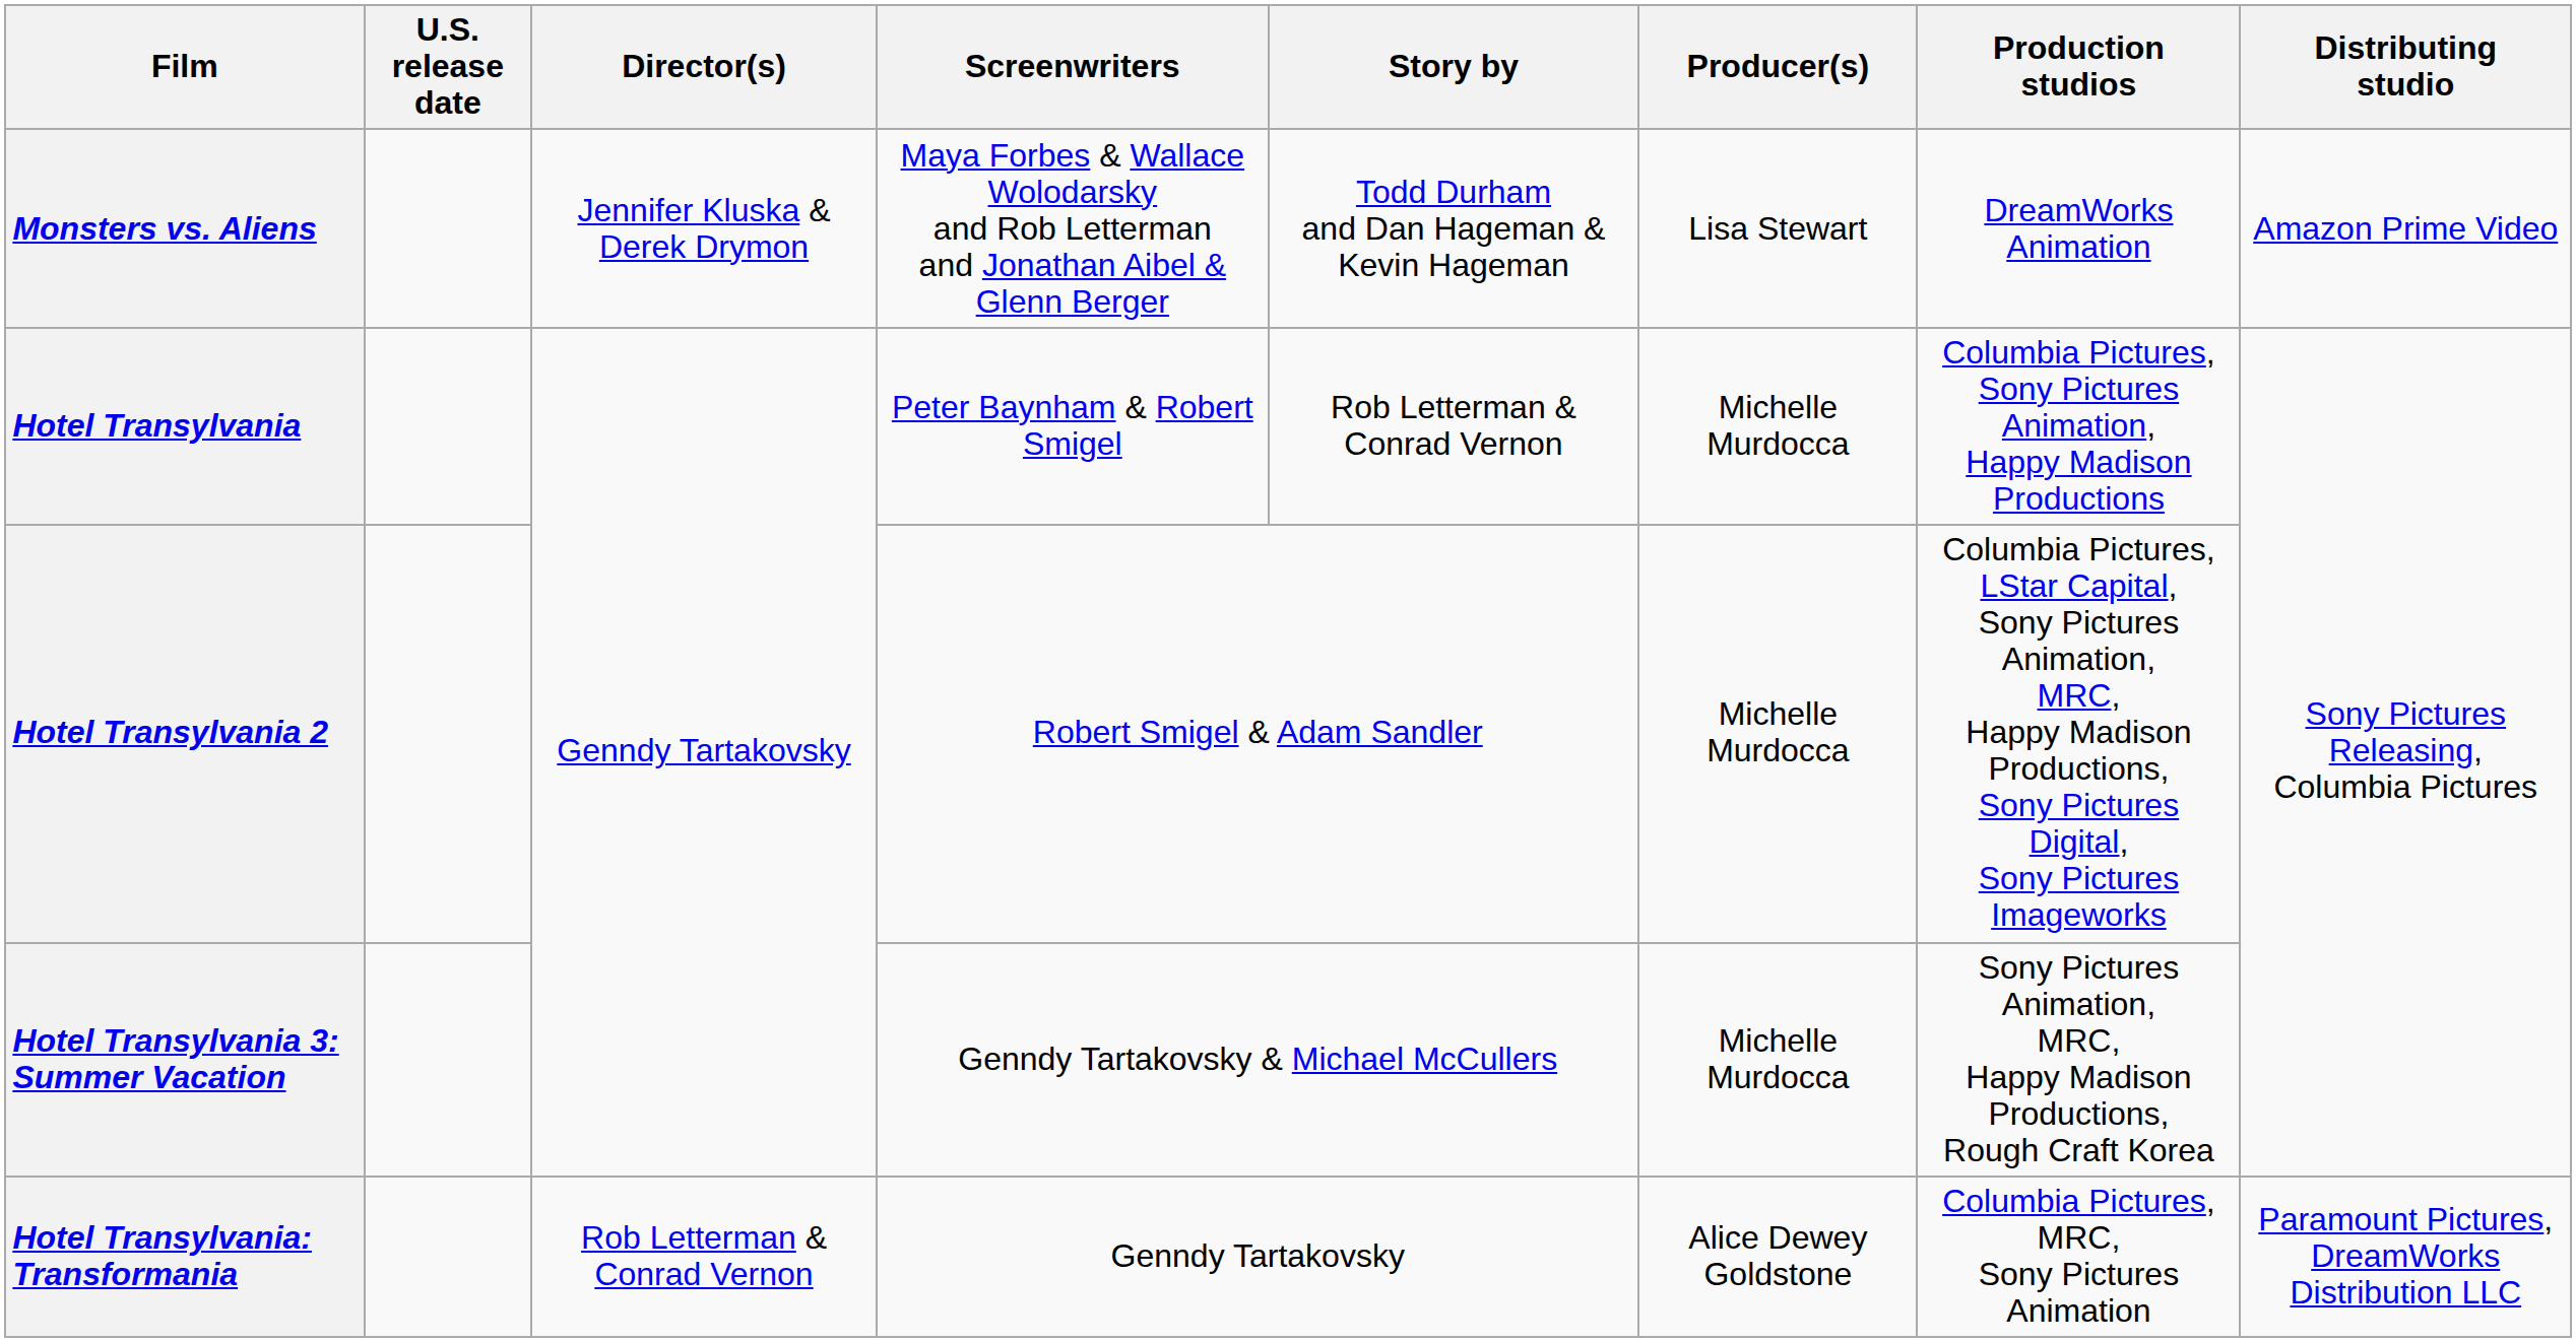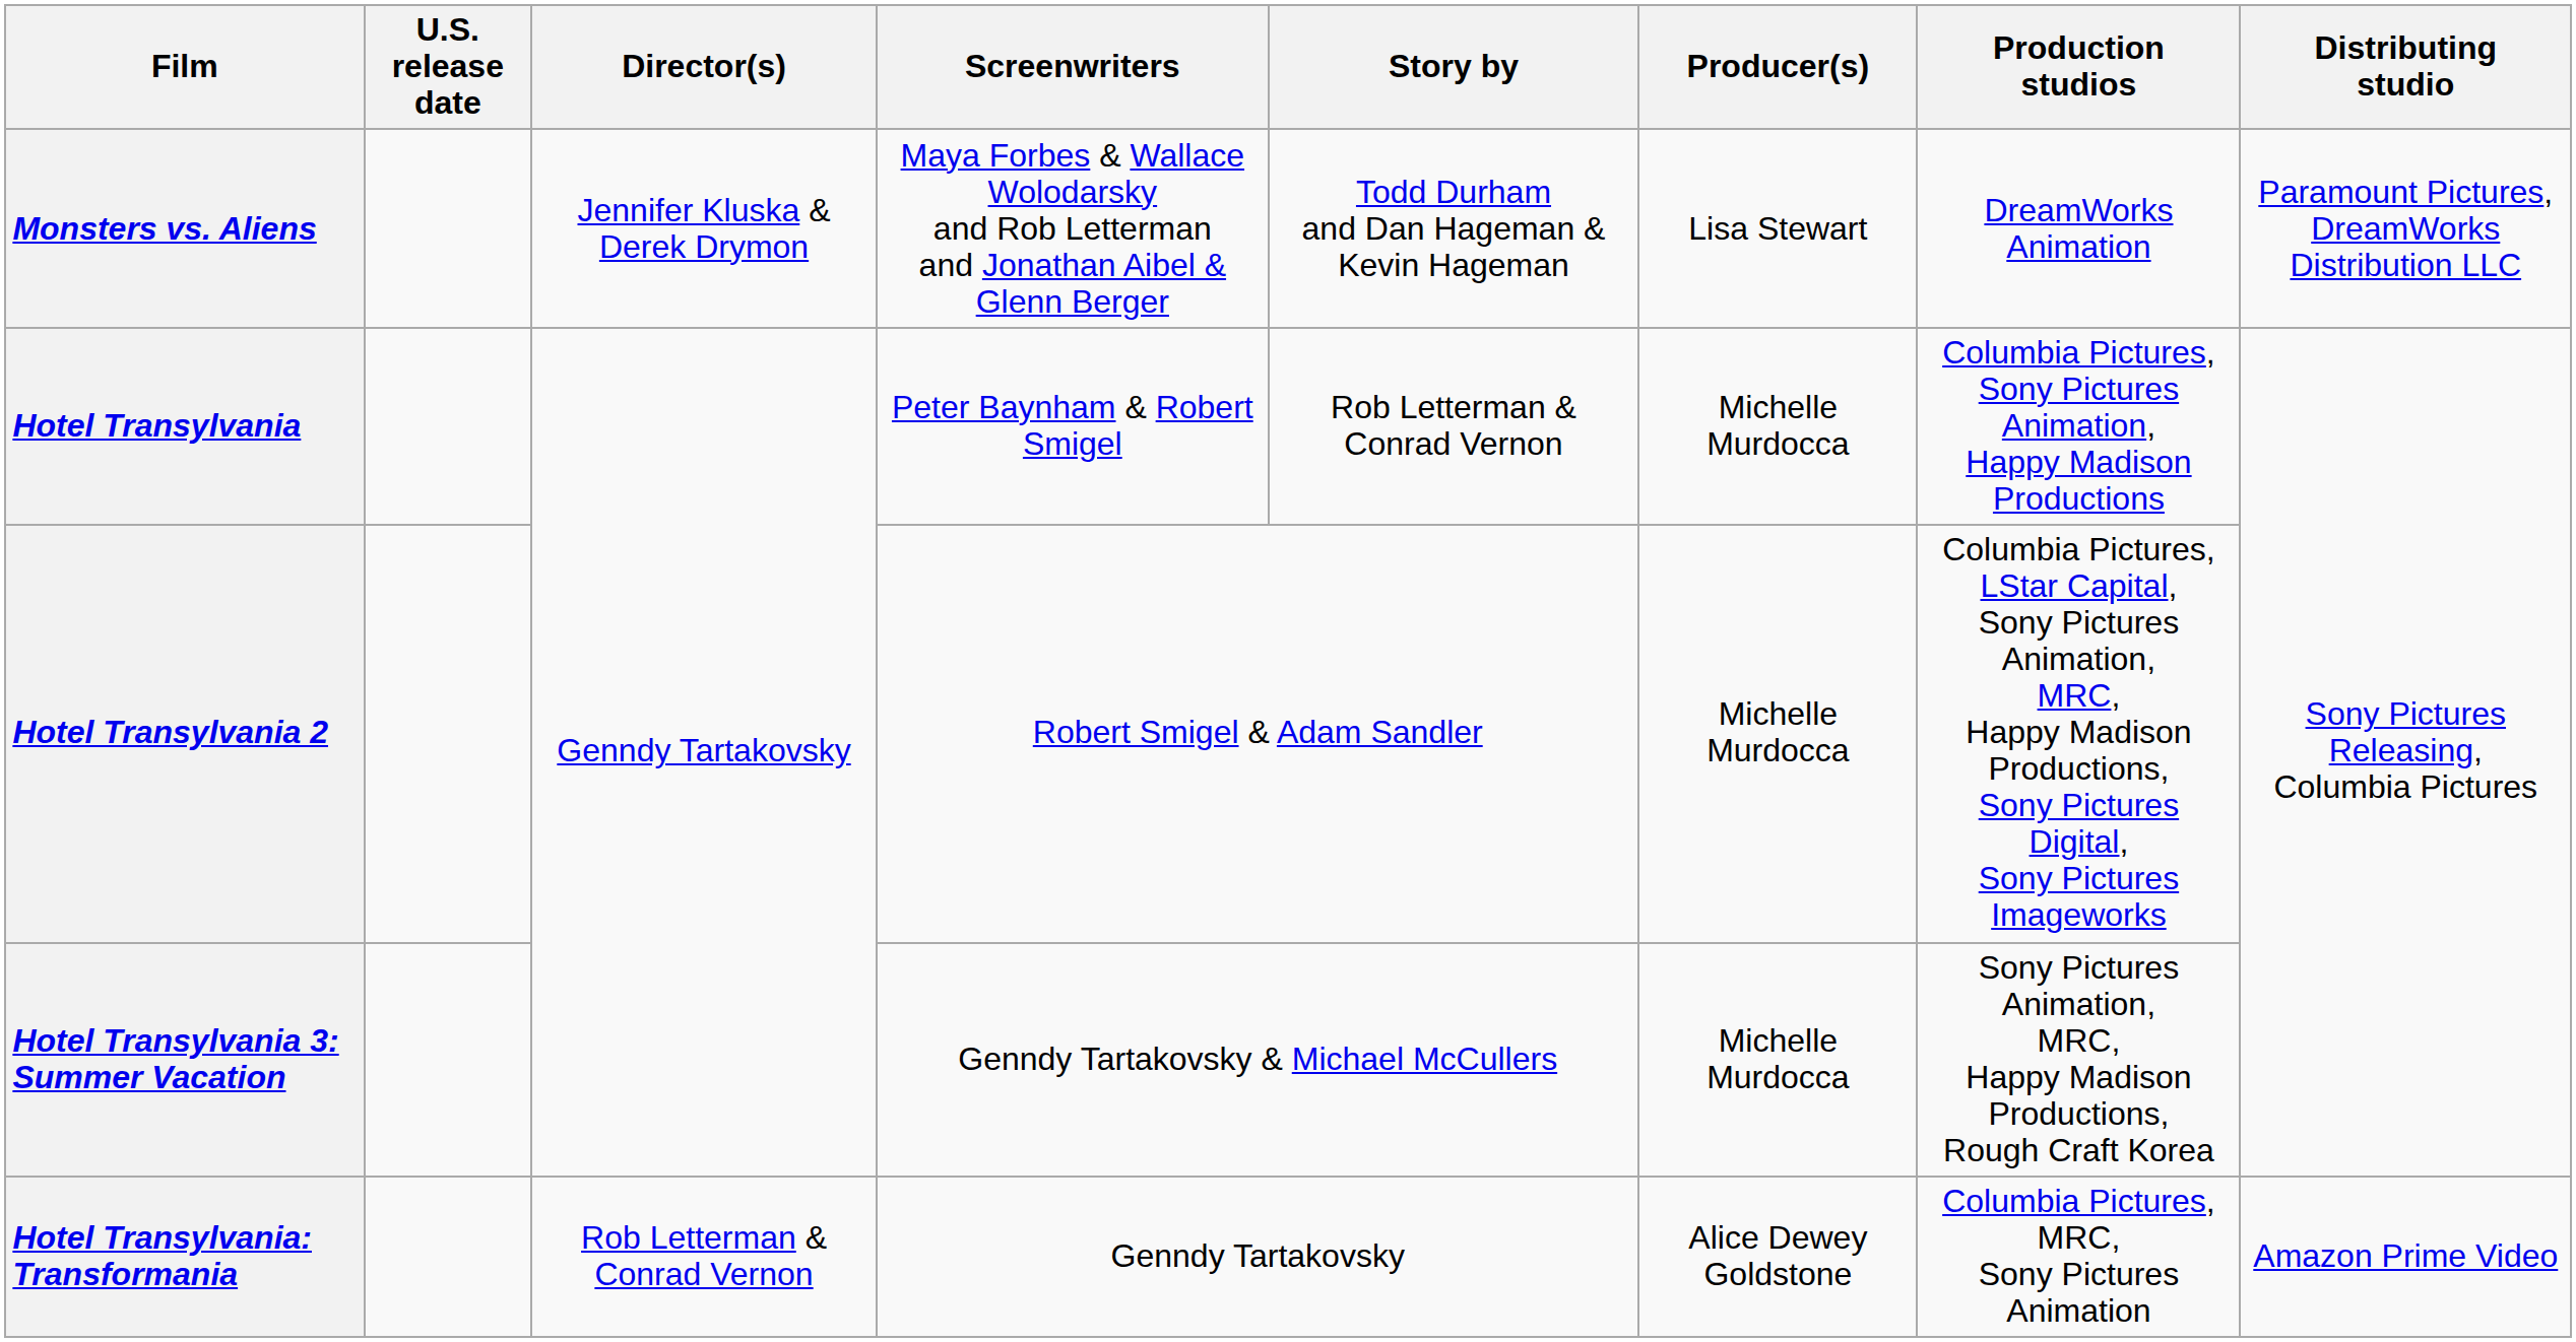 <table class="wikitable plainrowheaders" style="text-align:center" width=100%>
 <tr>
 <th scope="col" style="width:14%;">Film</th>
 <th scope="col">U.S. <br>release date</th>
 <th scope="col">Director(s)</th>
 <th scope="col">Screenwriters</th>
 <th scope="col">Story by</th>
 <th scope="col">Producer(s)</th>
 <th scope="col">Production <br>studios</th>
 <th scope="col">Distributing <br>studio</th>
 </tr>
 <tr>
 <th scope="row" style="text-align:left"><em><a href='#'>Monsters vs. Aliens</a></em></th>
 <td style="text-align:center"></td>
 <td><a href='#'>Jennifer Kluska</a> & <a href='#'>Derek Drymon</a></td>
 <td><a href='#'>Maya Forbes</a> & <a href='#'>Wallace Wolodarsky</a> <br>and Rob Letterman <br>and <a href='#'>Jonathan Aibel & Glenn Berger</a></td>
 <td><a href='#'>Todd Durham</a> <br>and Dan Hageman & Kevin Hageman</td>
 <td>Lisa Stewart</td>
 <td><a href='#'>DreamWorks Animation</a></td>
-<td><a href='#'>Amazon Prime Video</a></td>
+<td><a href='#'>Paramount Pictures</a>, <br><a href='#'>DreamWorks Distribution LLC</a></td>
 </tr>
 <tr>
 <th scope="row" style="text-align:left"><em><a href='#'>Hotel Transylvania</a></em></th>
 <td style="text-align:center"></td>
 <td rowspan="3"><a href='#'>Genndy Tartakovsky</a></td>
 <td><a href='#'>Peter Baynham</a> & <a href='#'>Robert Smigel</a></td>
 <td>Rob Letterman & Conrad Vernon</td>
 <td>Michelle Murdocca</td>
 <td><a href='#'>Columbia Pictures</a>, <br><a href='#'>Sony Pictures Animation</a>, <br><a href='#'>Happy Madison Productions</a></td>
 <td rowspan="3"><a href='#'>Sony Pictures Releasing</a>, <br>Columbia Pictures</td>
 </tr>
 <tr>
 <th scope="row" style="text-align:left"><em><a href='#'>Hotel Transylvania 2</a></em></th>
 <td style="text-align:center"></td>
 <td colspan="2"><a href='#'>Robert Smigel</a> & <a href='#'>Adam Sandler</a></td>
 <td>Michelle Murdocca</td>
 <td>Columbia Pictures, <br><a href='#'>LStar Capital</a>, <br>Sony Pictures Animation, <br><a href='#'>MRC</a>, <br>Happy Madison Productions, <br><a href='#'>Sony Pictures Digital</a>, <br><a href='#'>Sony Pictures Imageworks</a></td>
 </tr>
 <tr>
 <th scope="row" style="text-align:left"><em><a href='#'>Hotel Transylvania 3: Summer Vacation</a></em></th>
 <td style="text-align:center"></td>
 <td colspan="2">Genndy Tartakovsky & <a href='#'>Michael McCullers</a></td>
 <td>Michelle Murdocca</td>
 <td>Sony Pictures Animation, <br>MRC, <br>Happy Madison Productions, <br>Rough Craft Korea</td>
 </tr>
 <tr>
 <th scope="row" style="text-align:left"><em><a href='#'>Hotel Transylvania: Transformania</a></em></th>
 <td style="text-align:center"></td>
 <td><a href='#'>Rob Letterman</a> & <a href='#'>Conrad Vernon</a></td>
 <td colspan="2">Genndy Tartakovsky</td>
 <td>Alice Dewey Goldstone</td>
 <td><a href='#'>Columbia Pictures</a>, <br>MRC, <br>Sony Pictures Animation</td>
-<td><a href='#'>Paramount Pictures</a>, <br><a href='#'>DreamWorks Distribution LLC</a></td>
+<td><a href='#'>Amazon Prime Video</a></td>
 </tr>
 <tr>
 </tr>
 </table>
